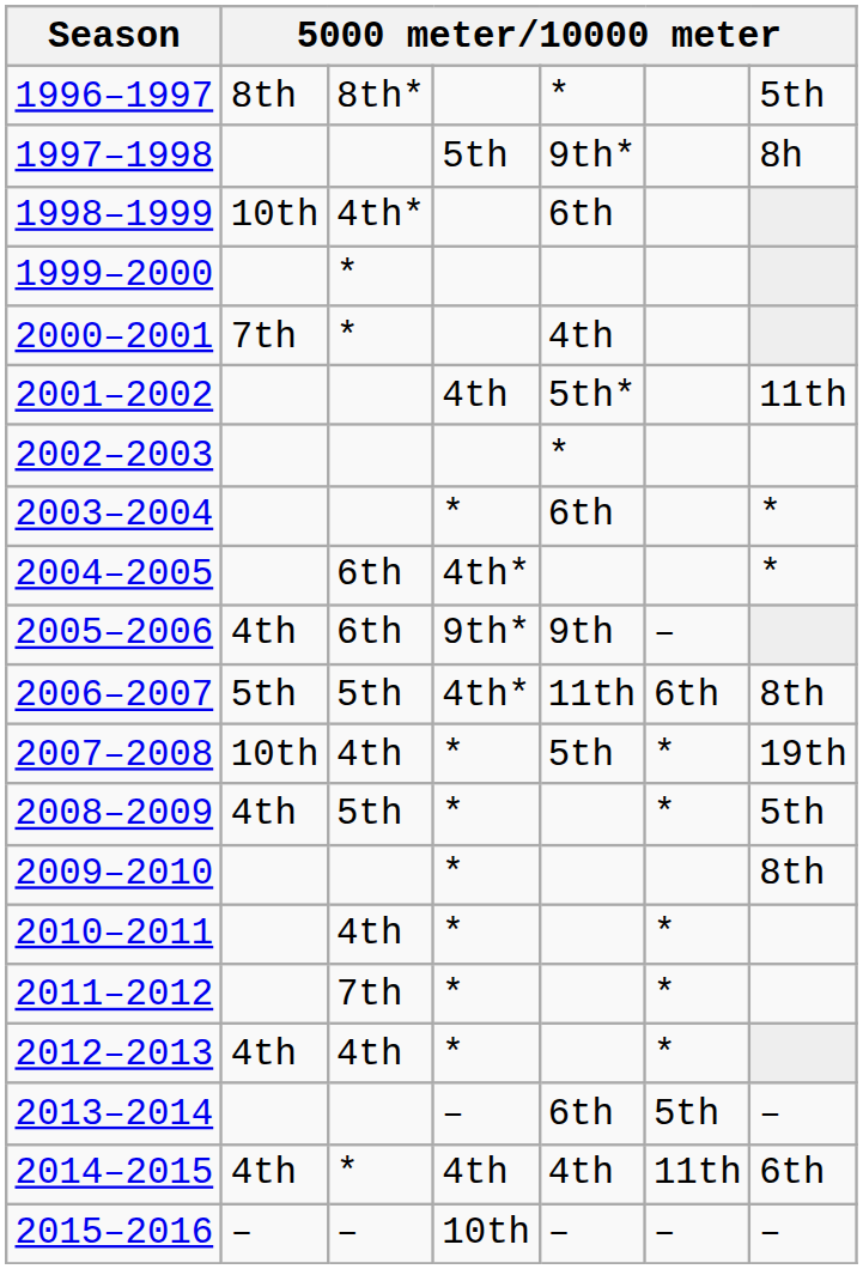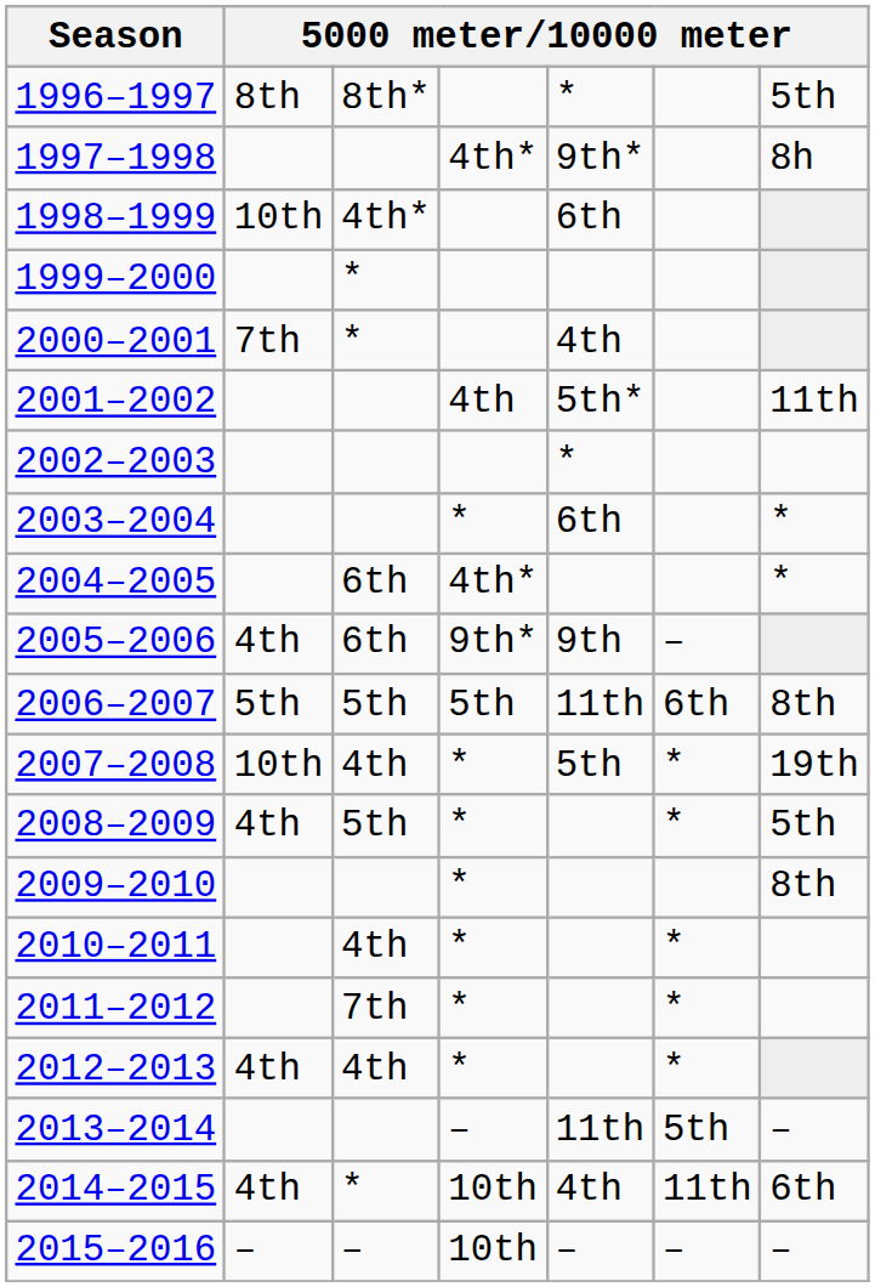 <table class="wikitable">
 <tr>
 <th>Season</th>
 <th colspan="6">5000 meter/10000 meter</th>
 </tr>
 <tr>
 <td><a href='#'>1996–1997</a></td>
 <td>8th</td>
 <td>8th*</td>
 <td></td>
 <td>*</td>
 <td></td>
 <td>5th</td>
 </tr>
 <tr>
 <td><a href='#'>1997–1998</a></td>
 <td></td>
 <td></td>
-<td>5th</td>
+<td>4th*</td>
 <td>9th*</td>
 <td></td>
 <td>8h</td>
 </tr>
 <tr>
 <td><a href='#'>1998–1999</a></td>
 <td>10th</td>
 <td>4th*</td>
 <td></td>
 <td>6th</td>
 <td></td>
 <td colspan="1" bgcolor=#EEEEEE></td>
 </tr>
 <tr>
 <td><a href='#'>1999–2000</a></td>
 <td></td>
 <td>*</td>
 <td></td>
 <td></td>
 <td></td>
 <td colspan="1" bgcolor=#EEEEEE></td>
 </tr>
 <tr>
 <td><a href='#'>2000–2001</a></td>
 <td>7th</td>
 <td>*</td>
 <td></td>
 <td>4th</td>
 <td></td>
 <td colspan="1" bgcolor=#EEEEEE></td>
 </tr>
 <tr>
 <td><a href='#'>2001–2002</a></td>
 <td></td>
 <td></td>
 <td>4th</td>
 <td>5th*</td>
 <td></td>
 <td>11th</td>
 </tr>
 <tr>
 <td><a href='#'>2002–2003</a></td>
 <td></td>
 <td></td>
 <td></td>
 <td>*</td>
 <td></td>
 <td></td>
 </tr>
 <tr>
 <td><a href='#'>2003–2004</a></td>
 <td></td>
 <td></td>
 <td>*</td>
 <td>6th</td>
 <td></td>
 <td>*</td>
 </tr>
 <tr>
 <td><a href='#'>2004–2005</a></td>
 <td></td>
 <td>6th</td>
 <td>4th*</td>
 <td></td>
 <td></td>
 <td>*</td>
 </tr>
 <tr>
 <td><a href='#'>2005–2006</a></td>
 <td>4th</td>
 <td>6th</td>
 <td>9th*</td>
 <td>9th</td>
 <td>–</td>
 <td colspan="1" bgcolor=#EEEEEE></td>
 </tr>
 <tr>
 <td><a href='#'>2006–2007</a></td>
 <td>5th</td>
 <td>5th</td>
-<td>4th*</td>
+<td>5th</td>
 <td>11th</td>
 <td>6th</td>
 <td>8th</td>
 </tr>
 <tr>
 <td><a href='#'>2007–2008</a></td>
 <td>10th</td>
 <td>4th</td>
 <td>*</td>
 <td>5th</td>
 <td>*</td>
 <td>19th</td>
 </tr>
 <tr>
 <td><a href='#'>2008–2009</a></td>
 <td>4th</td>
 <td>5th</td>
 <td>*</td>
 <td></td>
 <td>*</td>
 <td>5th</td>
 </tr>
 <tr>
 <td><a href='#'>2009–2010</a></td>
 <td></td>
 <td></td>
 <td>*</td>
 <td></td>
 <td></td>
 <td>8th</td>
 </tr>
 <tr>
 <td><a href='#'>2010–2011</a></td>
 <td></td>
 <td>4th</td>
 <td>*</td>
 <td></td>
 <td>*</td>
 <td></td>
 </tr>
 <tr>
 <td><a href='#'>2011–2012</a></td>
 <td></td>
 <td>7th</td>
 <td>*</td>
 <td></td>
 <td>*</td>
 <td></td>
 </tr>
 <tr>
 <td><a href='#'>2012–2013</a></td>
 <td>4th</td>
 <td>4th</td>
 <td>*</td>
 <td></td>
 <td>*</td>
 <td colspan="1" bgcolor=#EEEEEE></td>
 </tr>
 <tr>
 <td><a href='#'>2013–2014</a></td>
 <td></td>
 <td></td>
 <td>–</td>
-<td>6th</td>
+<td>11th</td>
 <td>5th</td>
 <td>–</td>
 </tr>
 <tr>
 <td><a href='#'>2014–2015</a></td>
 <td>4th</td>
 <td>*</td>
-<td>4th</td>
+<td>10th</td>
 <td>4th</td>
 <td>11th</td>
 <td>6th</td>
 </tr>
 <tr>
 <td><a href='#'>2015–2016</a></td>
 <td>–</td>
 <td>–</td>
 <td>10th</td>
 <td>–</td>
 <td>–</td>
 <td>–</td>
 </tr>
 </table>
